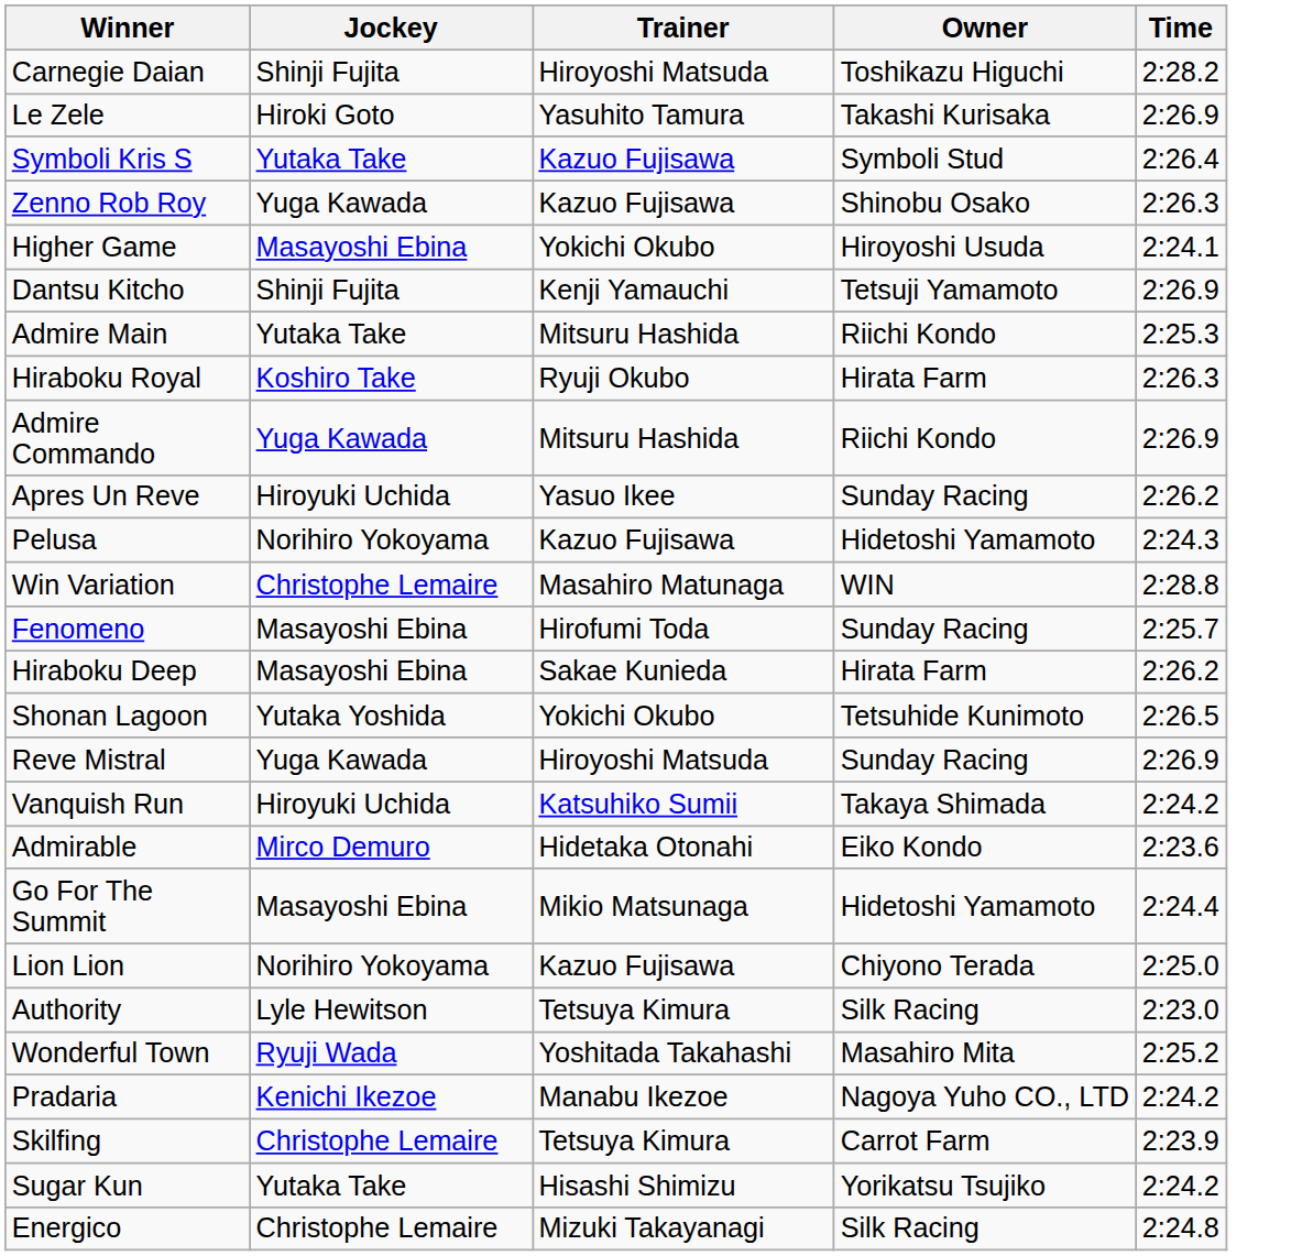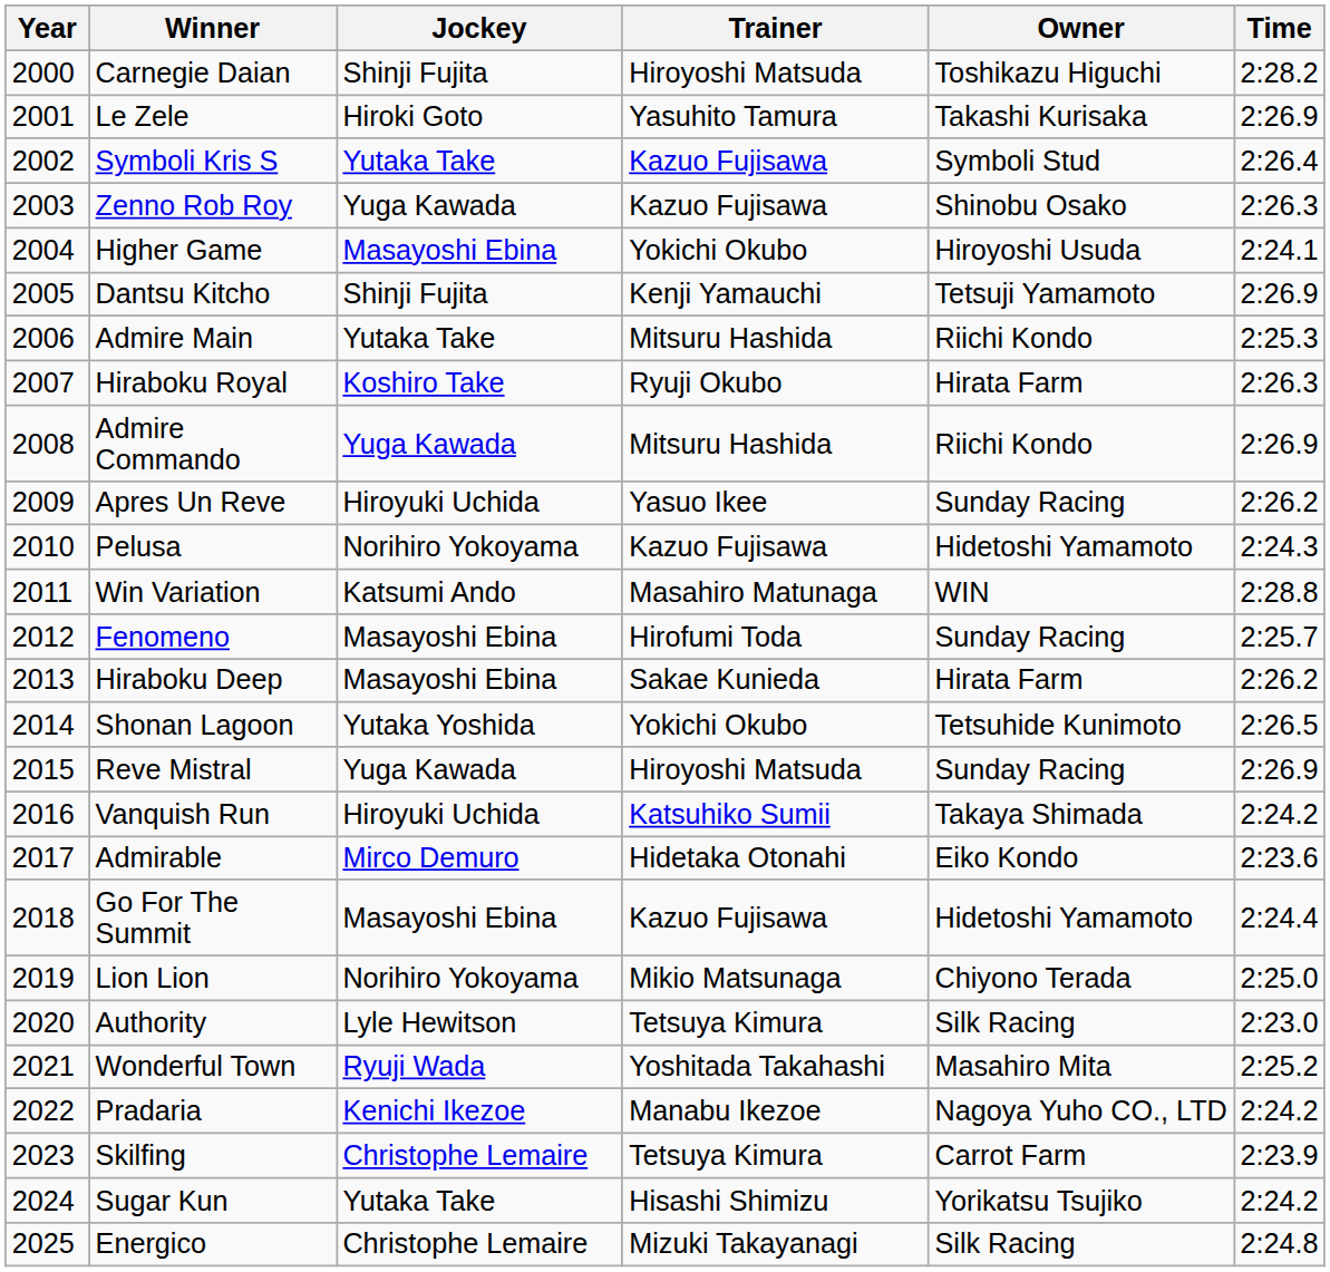 <table class="wikitable sortable" style="font-size:90%">
 <tr>
+<th width="36px">Year<br></th>
 <th width="120px">Winner<br></th>
 <th width="140px">Jockey<br></th>
 <th width="150px">Trainer<br></th>
 <th>Owner</th>
 <th>Time<br></th>
 </tr>
 <tr>
+<td>2000</td>
 <td>Carnegie Daian</td>
 <td>Shinji Fujita</td>
 <td>Hiroyoshi Matsuda</td>
 <td>Toshikazu Higuchi</td>
 <td>2:28.2</td>
 </tr>
 <tr>
+<td>2001</td>
 <td>Le Zele</td>
 <td>Hiroki Goto</td>
 <td>Yasuhito Tamura</td>
 <td>Takashi Kurisaka</td>
 <td>2:26.9</td>
 </tr>
 <tr>
+<td>2002</td>
 <td><a href='#'>Symboli Kris S</a></td>
 <td><a href='#'>Yutaka Take</a></td>
 <td><a href='#'>Kazuo Fujisawa</a></td>
 <td>Symboli Stud</td>
 <td>2:26.4</td>
 </tr>
 <tr>
+<td>2003</td>
 <td><a href='#'>Zenno Rob Roy</a></td>
 <td>Yuga Kawada</td>
 <td>Kazuo Fujisawa</td>
 <td>Shinobu Osako</td>
 <td>2:26.3</td>
 </tr>
 <tr>
+<td>2004</td>
 <td>Higher Game</td>
 <td><a href='#'>Masayoshi Ebina</a></td>
 <td>Yokichi Okubo</td>
 <td>Hiroyoshi Usuda</td>
 <td>2:24.1</td>
 </tr>
 <tr>
+<td>2005</td>
 <td>Dantsu Kitcho</td>
 <td>Shinji Fujita</td>
 <td>Kenji Yamauchi</td>
 <td>Tetsuji Yamamoto</td>
 <td>2:26.9</td>
 </tr>
 <tr>
+<td>2006</td>
 <td>Admire Main</td>
 <td>Yutaka Take</td>
 <td>Mitsuru Hashida</td>
 <td>Riichi Kondo</td>
 <td>2:25.3</td>
 </tr>
 <tr>
+<td>2007</td>
 <td>Hiraboku Royal</td>
 <td><a href='#'>Koshiro Take</a></td>
 <td>Ryuji Okubo</td>
 <td>Hirata Farm</td>
 <td>2:26.3</td>
 </tr>
 <tr>
+<td>2008</td>
 <td>Admire Commando</td>
 <td><a href='#'>Yuga Kawada</a></td>
 <td>Mitsuru Hashida</td>
 <td>Riichi Kondo</td>
 <td>2:26.9</td>
 </tr>
 <tr>
+<td>2009</td>
 <td>Apres Un Reve</td>
 <td>Hiroyuki Uchida</td>
 <td>Yasuo Ikee</td>
 <td>Sunday Racing</td>
 <td>2:26.2</td>
 </tr>
 <tr>
+<td>2010</td>
 <td>Pelusa</td>
 <td>Norihiro Yokoyama</td>
 <td>Kazuo Fujisawa</td>
 <td>Hidetoshi Yamamoto</td>
 <td>2:24.3</td>
 </tr>
 <tr>
+<td>2011</td>
 <td>Win Variation</td>
-<td><a href='#'>Christophe Lemaire</a></td>
+<td>Katsumi Ando</td>
 <td>Masahiro Matunaga</td>
 <td>WIN</td>
 <td>2:28.8</td>
 </tr>
 <tr>
+<td>2012</td>
 <td><a href='#'>Fenomeno</a></td>
 <td>Masayoshi Ebina</td>
 <td>Hirofumi Toda</td>
 <td>Sunday Racing</td>
 <td>2:25.7</td>
 </tr>
 <tr>
+<td>2013</td>
 <td>Hiraboku Deep</td>
 <td>Masayoshi Ebina</td>
 <td>Sakae Kunieda</td>
 <td>Hirata Farm</td>
 <td>2:26.2</td>
 </tr>
 <tr>
+<td>2014</td>
 <td>Shonan Lagoon</td>
 <td>Yutaka Yoshida</td>
 <td>Yokichi Okubo</td>
 <td>Tetsuhide Kunimoto</td>
 <td>2:26.5</td>
 </tr>
 <tr>
+<td>2015</td>
 <td>Reve Mistral</td>
 <td>Yuga Kawada</td>
 <td>Hiroyoshi Matsuda</td>
 <td>Sunday Racing</td>
 <td>2:26.9</td>
 </tr>
 <tr>
+<td>2016</td>
 <td>Vanquish Run</td>
 <td>Hiroyuki Uchida</td>
 <td><a href='#'>Katsuhiko Sumii</a></td>
 <td>Takaya Shimada</td>
 <td>2:24.2</td>
 </tr>
 <tr>
+<td>2017</td>
 <td>Admirable</td>
 <td><a href='#'>Mirco Demuro</a></td>
 <td>Hidetaka Otonahi</td>
 <td>Eiko Kondo</td>
 <td>2:23.6</td>
 </tr>
 <tr>
+<td>2018</td>
 <td>Go For The Summit</td>
 <td>Masayoshi Ebina</td>
-<td>Mikio Matsunaga</td>
+<td>Kazuo Fujisawa</td>
 <td>Hidetoshi Yamamoto</td>
 <td>2:24.4</td>
 </tr>
 <tr>
+<td>2019</td>
 <td>Lion Lion</td>
 <td>Norihiro Yokoyama</td>
-<td>Kazuo Fujisawa</td>
+<td>Mikio Matsunaga</td>
 <td>Chiyono Terada</td>
 <td>2:25.0</td>
 </tr>
 <tr>
+<td>2020</td>
 <td>Authority</td>
 <td>Lyle Hewitson</td>
 <td>Tetsuya Kimura</td>
 <td>Silk Racing</td>
 <td>2:23.0</td>
 </tr>
 <tr>
+<td>2021</td>
 <td>Wonderful Town</td>
 <td><a href='#'>Ryuji Wada</a></td>
 <td>Yoshitada Takahashi</td>
 <td>Masahiro Mita</td>
 <td>2:25.2</td>
 </tr>
 <tr>
+<td>2022</td>
 <td>Pradaria</td>
 <td><a href='#'>Kenichi Ikezoe</a></td>
 <td>Manabu Ikezoe</td>
 <td>Nagoya Yuho CO., LTD</td>
 <td>2:24.2</td>
 </tr>
 <tr>
+<td>2023</td>
 <td>Skilfing</td>
 <td><a href='#'>Christophe Lemaire</a></td>
 <td>Tetsuya Kimura</td>
 <td>Carrot Farm</td>
 <td>2:23.9</td>
 </tr>
 <tr>
+<td>2024</td>
 <td>Sugar Kun</td>
 <td>Yutaka Take</td>
 <td>Hisashi Shimizu</td>
 <td>Yorikatsu Tsujiko</td>
 <td>2:24.2</td>
 </tr>
 <tr>
+<td>2025</td>
 <td>Energico</td>
 <td>Christophe Lemaire</td>
 <td>Mizuki Takayanagi</td>
 <td>Silk Racing</td>
 <td>2:24.8</td>
 </tr>
 </table>
